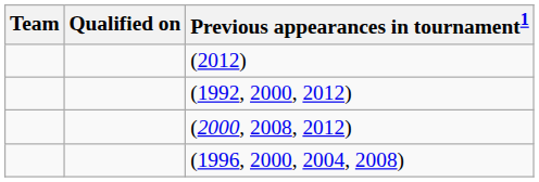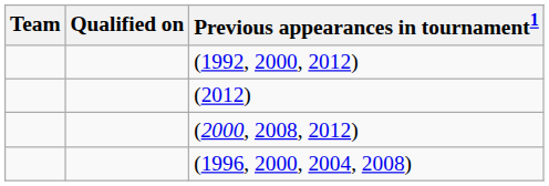 <table class="wikitable sortable">
 <tr>
 <th>Team</th>
 <th>Qualified on</th>
 <th>Previous appearances in tournament<sup><strong><a href='#'>1</a></strong></sup></th>
 </tr>
 <tr>
 <td></td>
 <td></td>
-<td> (<a href='#'>2012</a>)</td>
+<td> (<a href='#'>1992</a>, <a href='#'>2000</a>, <a href='#'>2012</a>)</td>
 </tr>
 <tr>
 <td></td>
 <td></td>
-<td> (<a href='#'>1992</a>, <a href='#'>2000</a>, <a href='#'>2012</a>)</td>
+<td> (<a href='#'>2012</a>)</td>
 </tr>
 <tr>
 <td></td>
 <td></td>
 <td> (<em><a href='#'>2000</a></em>, <a href='#'>2008</a>, <a href='#'>2012</a>)</td>
 </tr>
 <tr>
 <td></td>
 <td></td>
 <td> (<a href='#'>1996</a>, <a href='#'>2000</a>, <a href='#'>2004</a>, <a href='#'>2008</a>)</td>
 </tr>
 </table>
